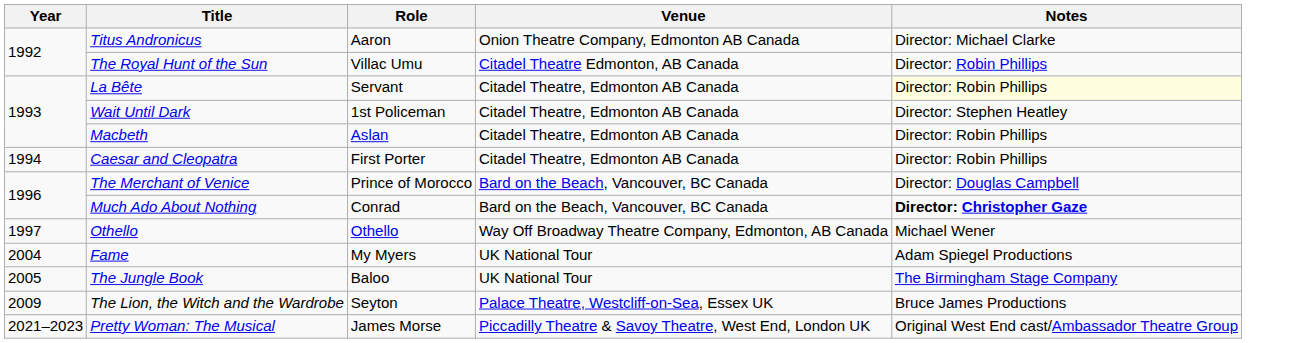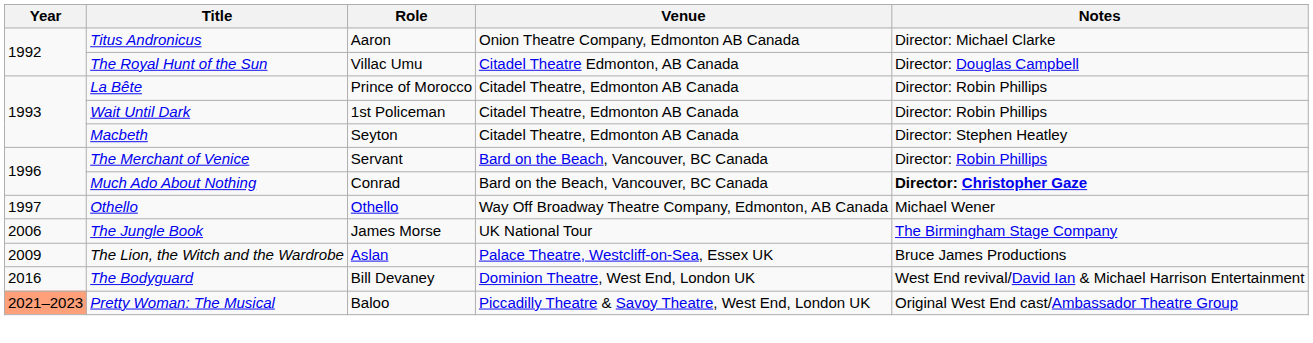 <table class="wikitable sortable">
 <tr>
 <th>Year</th>
 <th>Title</th>
 <th>Role</th>
 <th>Venue</th>
 <th class="unsortable">Notes</th>
 </tr>
 <tr>
 <td rowspan="2">1992</td>
 <td><em><a href='#'>Titus Andronicus</a></em></td>
 <td>Aaron</td>
 <td>Onion Theatre Company, Edmonton AB Canada</td>
 <td>Director: Michael Clarke</td>
 </tr>
 <tr>
 <td data-sort-value="Royal Hunt of the Sun, The"><em><a href='#'>The Royal Hunt of the Sun</a></em></td>
 <td>Villac Umu</td>
 <td><a href='#'>Citadel Theatre</a> Edmonton, AB Canada</td>
-<td>Director: <a href='#'>Robin Phillips</a></td>
+<td>Director: <a href='#'>Douglas Campbell</a></td>
 </tr>
 <tr>
 <td rowspan="3">1993</td>
 <td><em><a href='#'>La Bête</a></em></td>
-<td>Servant</td>
+<td>Prince of Morocco</td>
 <td>Citadel Theatre, Edmonton AB Canada</td>
-<td style="background: lightyellow;">Director: Robin Phillips</td>
+<td>Director: Robin Phillips</td>
 </tr>
 <tr>
 <td><em><a href='#'>Wait Until Dark</a></em></td>
 <td>1st Policeman</td>
 <td>Citadel Theatre, Edmonton AB Canada</td>
-<td>Director: Stephen Heatley</td>
+<td>Director: Robin Phillips</td>
 </tr>
 <tr>
 <td><em><a href='#'>Macbeth</a></em></td>
-<td><a href='#'>Aslan</a></td>
+<td>Seyton</td>
 <td>Citadel Theatre, Edmonton AB Canada</td>
-<td>Director: Robin Phillips</td>
-</tr>
-<tr>
-<td>1994</td>
-<td><em><a href='#'>Caesar and Cleopatra</a></em></td>
-<td>First Porter</td>
-<td>Citadel Theatre, Edmonton AB Canada</td>
-<td>Director: Robin Phillips</td>
+<td>Director: Stephen Heatley</td>
 </tr>
 <tr>
 <td rowspan="2">1996</td>
 <td data-sort-value="Merchant of Venice, The"><em><a href='#'>The Merchant of Venice</a></em></td>
-<td>Prince of Morocco</td>
+<td>Servant</td>
 <td><a href='#'>Bard on the Beach</a>, Vancouver, BC Canada</td>
-<td>Director: <a href='#'>Douglas Campbell</a></td>
+<td>Director: <a href='#'>Robin Phillips</a></td>
 </tr>
 <tr>
 <td><em><a href='#'>Much Ado About Nothing</a></em></td>
 <td>Conrad</td>
 <td>Bard on the Beach, Vancouver, BC Canada</td>
 <td><strong>Director: <a href='#'>Christopher Gaze</a></strong></td>
 </tr>
 <tr>
 <td>1997</td>
 <td><em><a href='#'>Othello</a></em></td>
 <td><a href='#'>Othello</a></td>
 <td>Way Off Broadway Theatre Company, Edmonton, AB Canada</td>
 <td>Michael Wener</td>
 </tr>
 <tr>
-<td>2004</td>
-<td><em><a href='#'>Fame</a></em></td>
-<td>My Myers</td>
-<td>UK National Tour</td>
-<td>Adam Spiegel Productions</td>
-</tr>
-<tr>
-<td>2005</td>
+<td>2006</td>
 <td data-sort-value="Jungle Book, The"><em><a href='#'>The Jungle Book</a></em></td>
-<td>Baloo</td>
+<td>James Morse</td>
 <td>UK National Tour</td>
 <td><a href='#'>The Birmingham Stage Company</a></td>
 </tr>
 <tr>
 <td>2009</td>
 <td data-sort-value="Lion, the Witch and the Wardrobe, The"><em>The Lion, the Witch and the Wardrobe</em></td>
-<td>Seyton</td>
+<td><a href='#'>Aslan</a></td>
 <td><a href='#'>Palace Theatre, Westcliff-on-Sea</a>, Essex UK</td>
 <td>Bruce James Productions</td>
 </tr>
 <tr>
-<td>2021–2023</td>
+<td>2016</td>
+<td data-sort-value="Bodyguard, The"><em><a href='#'>The Bodyguard</a></em></td>
+<td>Bill Devaney</td>
+<td><a href='#'>Dominion Theatre</a>, West End, London UK</td>
+<td>West End revival/<a href='#'>David Ian</a> & Michael Harrison Entertainment</td>
+</tr>
+<tr>
+<td style="background: lightsalmon;">2021–2023</td>
 <td><em><a href='#'>Pretty Woman: The Musical</a></em></td>
-<td>James Morse</td>
+<td>Baloo</td>
 <td><a href='#'>Piccadilly Theatre</a> & <a href='#'>Savoy Theatre</a>, West End, London UK</td>
 <td>Original West End cast/<a href='#'>Ambassador Theatre Group</a></td>
 </tr>
 </table>
